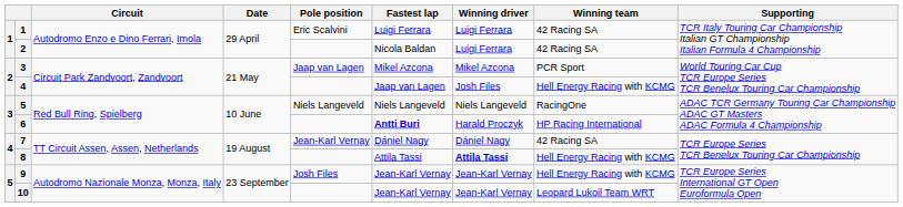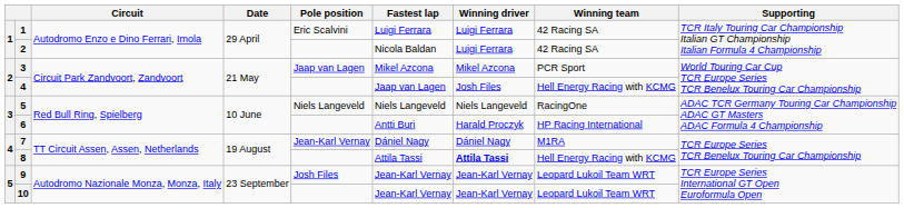 <table class="wikitable" style="font-size: 85%">
 <tr>
 <th colspan="2"></th>
 <th>Circuit</th>
 <th>Date</th>
 <th>Pole position</th>
 <th>Fastest lap</th>
 <th>Winning driver</th>
 <th>Winning team</th>
 <th>Supporting</th>
 </tr>
 <tr>
 <th rowspan="2">1</th>
 <th>1</th>
 <td rowspan="2"> <a href='#'>Autodromo Enzo e Dino Ferrari</a>, <a href='#'>Imola</a></td>
 <td rowspan="2">29 April</td>
 <td> Eric Scalvini</td>
 <td> <a href='#'>Luigi Ferrara</a></td>
 <td> <a href='#'>Luigi Ferrara</a></td>
 <td> 42 Racing SA</td>
 <td rowspan="2"><a href='#'><em>TCR Italy Touring Car Championship</em></a><br><em>Italian GT Championship</em><br><em><a href='#'>Italian Formula 4 Championship</a></em></td>
 </tr>
 <tr>
 <th>2</th>
 <td></td>
 <td> Nicola Baldan</td>
 <td> <a href='#'>Luigi Ferrara</a></td>
 <td> 42 Racing SA</td>
 </tr>
 <tr>
 <th rowspan="2">2</th>
 <th>3</th>
 <td rowspan="2"> <a href='#'>Circuit Park Zandvoort</a>, <a href='#'>Zandvoort</a></td>
 <td rowspan="2">21 May</td>
 <td> <a href='#'>Jaap van Lagen</a></td>
 <td> <a href='#'>Mikel Azcona</a></td>
 <td> <a href='#'>Mikel Azcona</a></td>
 <td> PCR Sport</td>
 <td rowspan="2"><a href='#'><em>World Touring Car Cup</em></a><br><em><a href='#'>TCR Europe Series</a></em><br><em><a href='#'>TCR Benelux Touring Car Championship</a></em></td>
 </tr>
 <tr>
 <th>4</th>
 <td></td>
 <td> <a href='#'>Jaap van Lagen</a></td>
 <td> <a href='#'>Josh Files</a></td>
 <td> <a href='#'>Hell Energy Racing</a> with <a href='#'>KCMG</a></td>
 </tr>
 <tr>
 <th rowspan="2">3</th>
 <th>5</th>
 <td rowspan="2"> <a href='#'>Red Bull Ring</a>, <a href='#'>Spielberg</a></td>
 <td rowspan="2">10 June</td>
 <td> Niels Langeveld</td>
 <td> Niels Langeveld</td>
 <td> Niels Langeveld</td>
 <td> RacingOne</td>
 <td rowspan="2"><a href='#'><em>ADAC TCR Germany Touring Car Championship</em></a><br><a href='#'><em>ADAC GT Masters</em></a><br><a href='#'><em>ADAC Formula 4 Championship</em></a></td>
 </tr>
 <tr>
 <th>6</th>
 <td></td>
-<td><strong> <a href='#'>Antti Buri</a></strong></td>
+<td> <a href='#'>Antti Buri</a></td>
 <td> <a href='#'>Harald Proczyk</a></td>
 <td> <a href='#'>HP Racing International</a></td>
 </tr>
 <tr>
 <th rowspan="2">4</th>
 <th>7</th>
 <td rowspan="2"> <a href='#'>TT Circuit Assen</a>, <a href='#'>Assen</a>, <a href='#'>Netherlands</a></td>
 <td rowspan="2">19 August</td>
 <td> <a href='#'>Jean-Karl Vernay</a></td>
 <td> <a href='#'>Dániel Nagy</a></td>
 <td> <a href='#'>Dániel Nagy</a></td>
-<td> 42 Racing SA</td>
+<td> <a href='#'>M1RA</a></td>
 <td rowspan="2"><em><a href='#'>TCR Europe Series</a></em><br><em><a href='#'>TCR Benelux Touring Car Championship</a></em></td>
 </tr>
 <tr>
 <th>8</th>
 <td></td>
 <td> <a href='#'>Attila Tassi</a></td>
 <td><strong> <a href='#'>Attila Tassi</a></strong></td>
 <td> <a href='#'>Hell Energy Racing</a> with <a href='#'>KCMG</a></td>
 </tr>
 <tr>
 <th rowspan="2">5</th>
 <th>9</th>
 <td rowspan="2"> <a href='#'>Autodromo Nazionale Monza</a>, <a href='#'>Monza</a>, <a href='#'>Italy</a></td>
 <td rowspan="2">23 September</td>
 <td> <a href='#'>Josh Files</a></td>
 <td> <a href='#'>Jean-Karl Vernay</a></td>
 <td> <a href='#'>Jean-Karl Vernay</a></td>
-<td> <a href='#'>Hell Energy Racing</a> with <a href='#'>KCMG</a></td>
+<td> <a href='#'>Leopard Lukoil Team WRT</a></td>
 <td rowspan="2"><em><a href='#'>TCR Europe Series</a></em><br><a href='#'><em>International GT Open</em></a><br><a href='#'><em>Euroformula Open</em></a></td>
 </tr>
 <tr>
 <th>10</th>
 <td></td>
 <td> <a href='#'>Jean-Karl Vernay</a></td>
 <td> <a href='#'>Jean-Karl Vernay</a></td>
 <td> <a href='#'>Leopard Lukoil Team WRT</a></td>
 </tr>
 </table>
